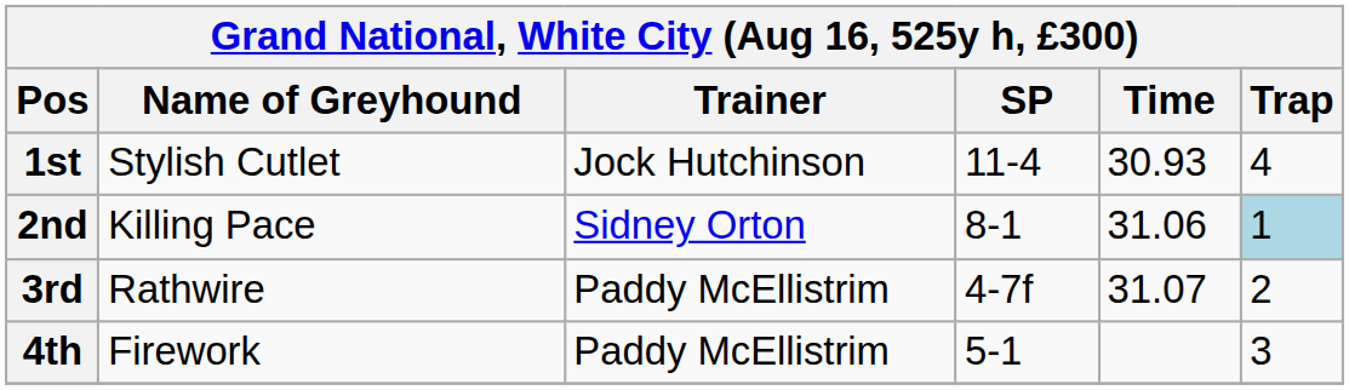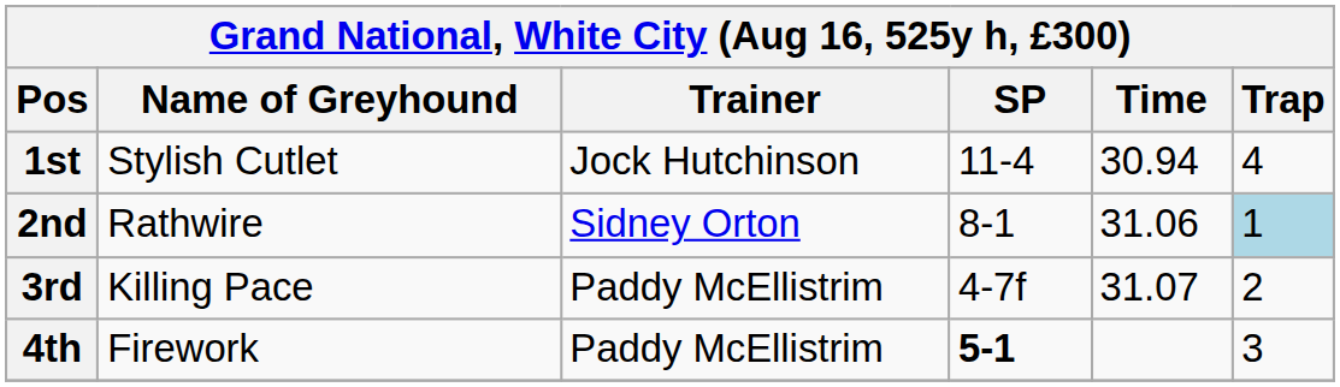 <table class="wikitable">
 <tr>
 <th colspan="6"><a href='#'>Grand National</a>, <a href='#'>White City</a> (Aug 16, 525y h, £300)</th>
 </tr>
 <tr>
 <th width=30>Pos</th>
 <th width=180>Name of Greyhound</th>
 <th width=150>Trainer</th>
 <th width=50>SP</th>
 <th width=50>Time</th>
 <th width=30>Trap</th>
 </tr>
 <tr>
 <th>1st</th>
 <td>Stylish Cutlet</td>
 <td>Jock Hutchinson</td>
 <td>11-4</td>
-<td>30.93</td>
+<td>30.94</td>
 <td>4</td>
 </tr>
 <tr>
 <th>2nd</th>
-<td>Killing Pace</td>
+<td>Rathwire</td>
 <td><a href='#'>Sidney Orton</a></td>
 <td>8-1</td>
 <td>31.06</td>
 <td style="background: lightblue;">1</td>
 </tr>
 <tr>
 <th>3rd</th>
-<td>Rathwire</td>
+<td>Killing Pace</td>
 <td>Paddy McEllistrim</td>
 <td>4-7f</td>
 <td>31.07</td>
 <td>2</td>
 </tr>
 <tr>
 <th>4th</th>
 <td>Firework</td>
 <td>Paddy McEllistrim</td>
-<td>5-1</td>
+<td><strong>5-1</strong></td>
 <td></td>
 <td>3</td>
 </tr>
 <tr>
 </tr>
 </table>
